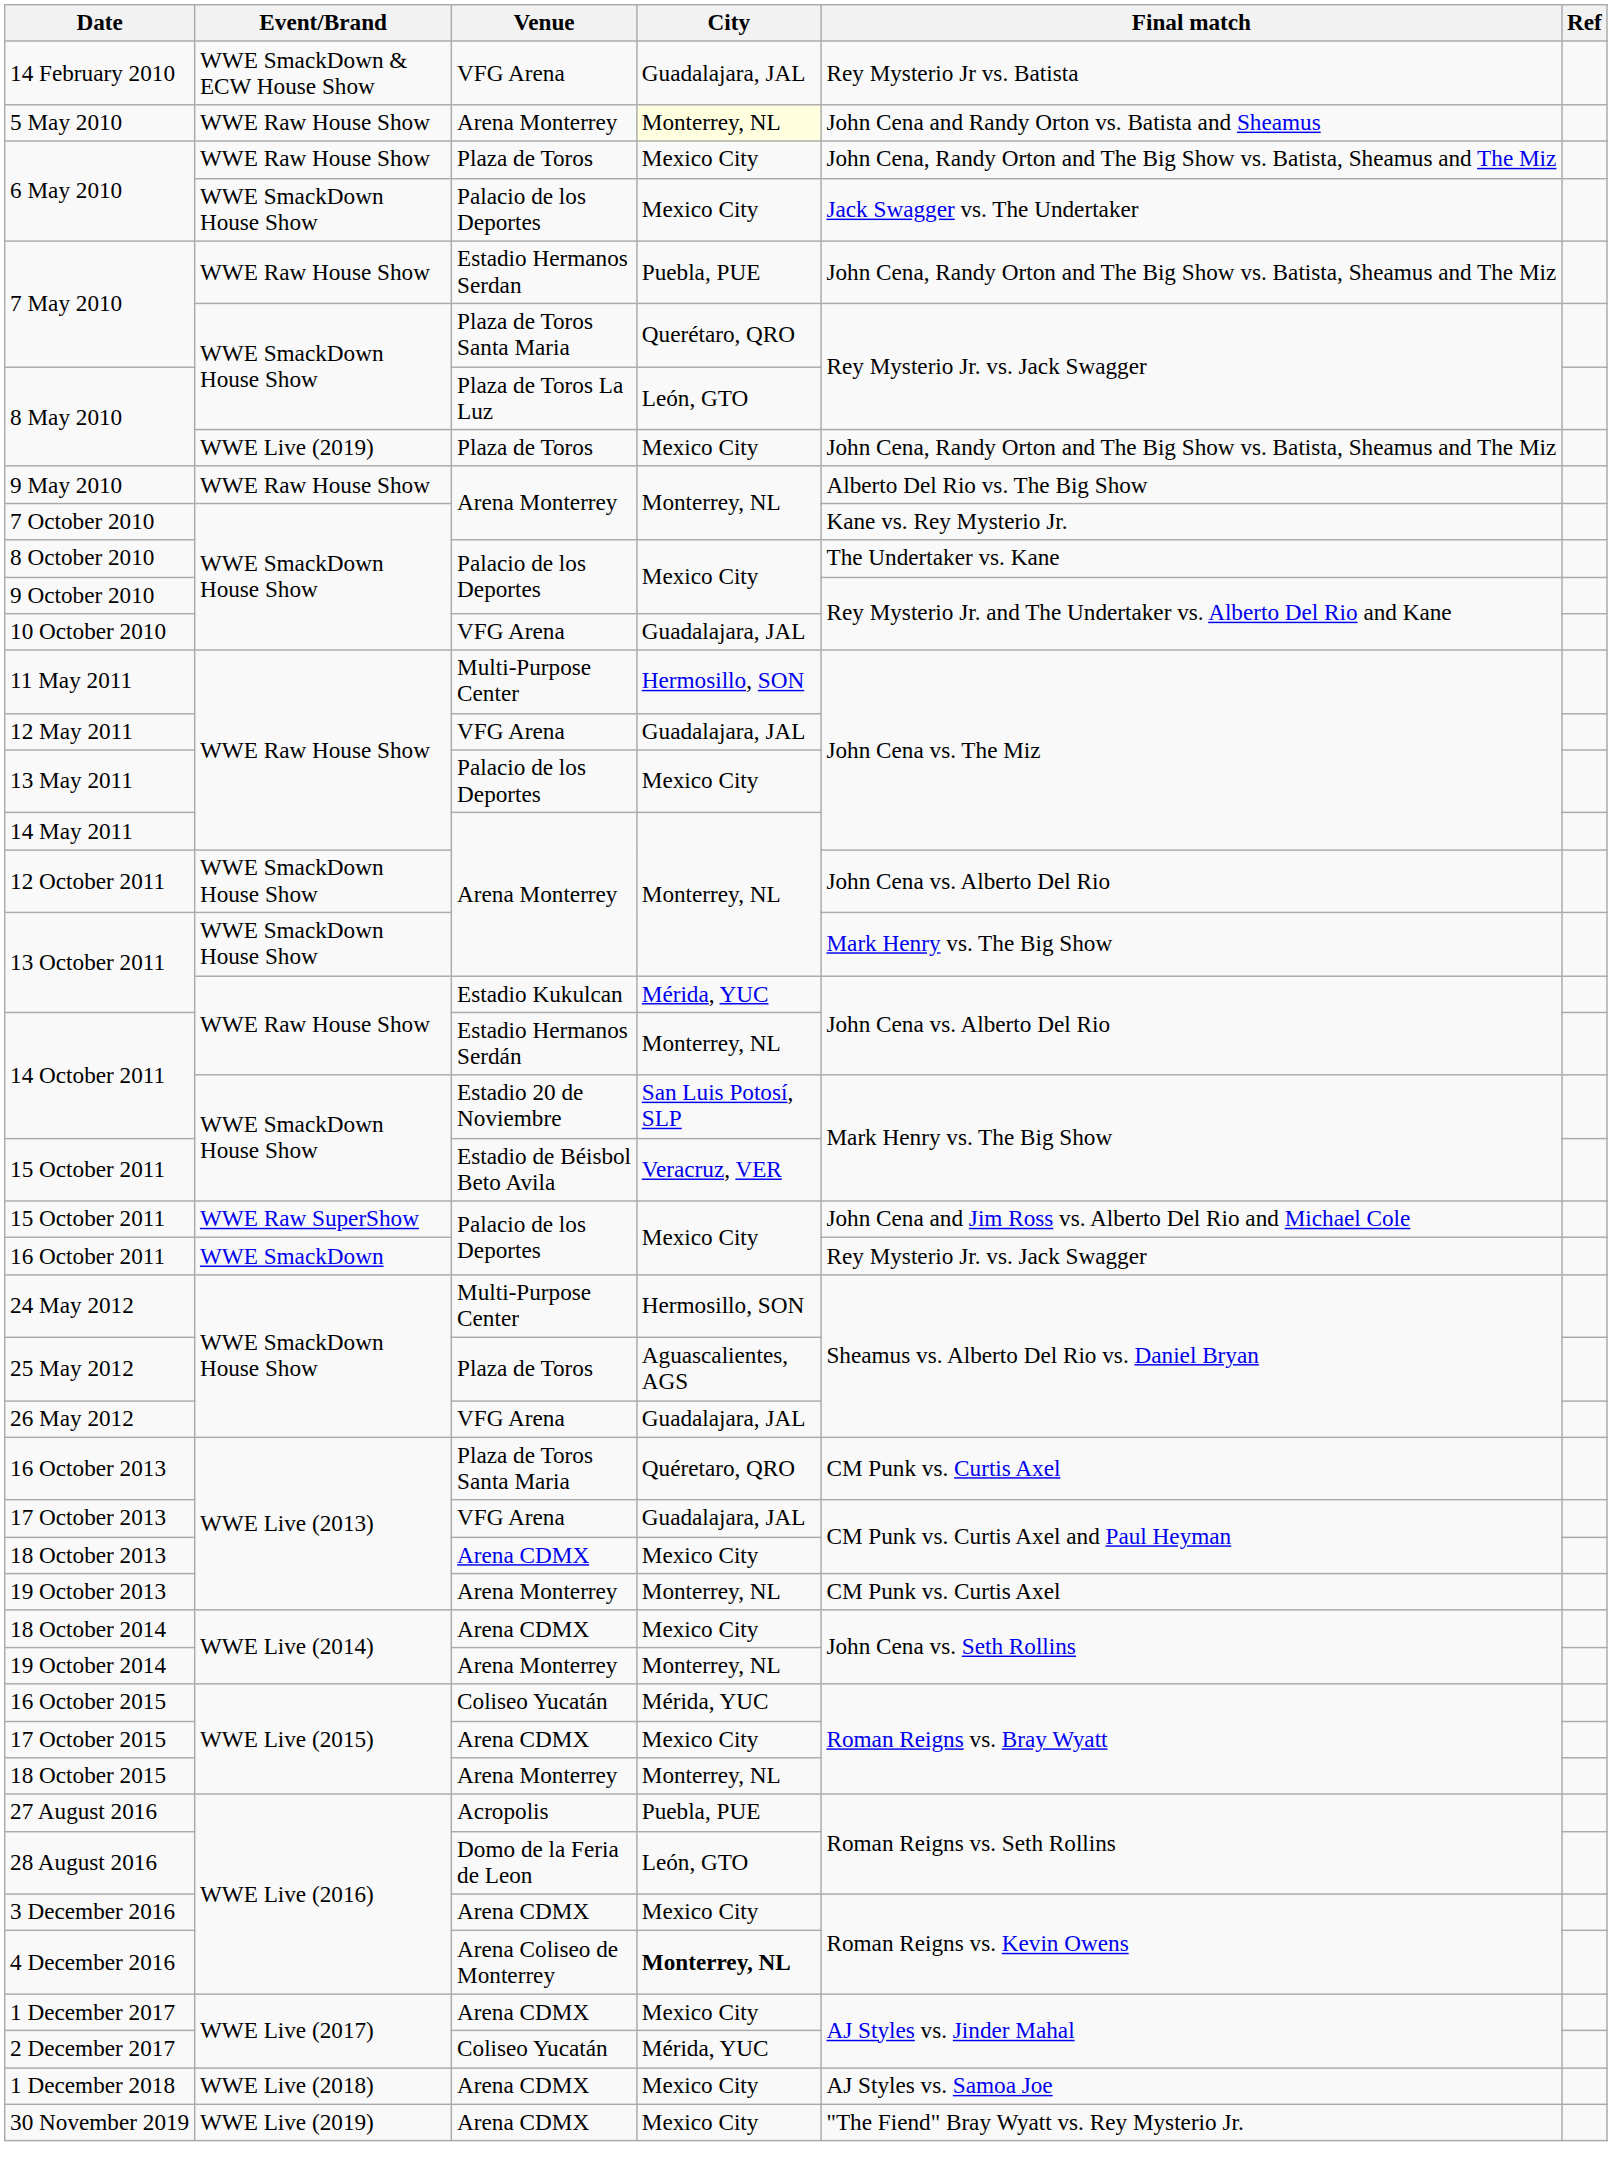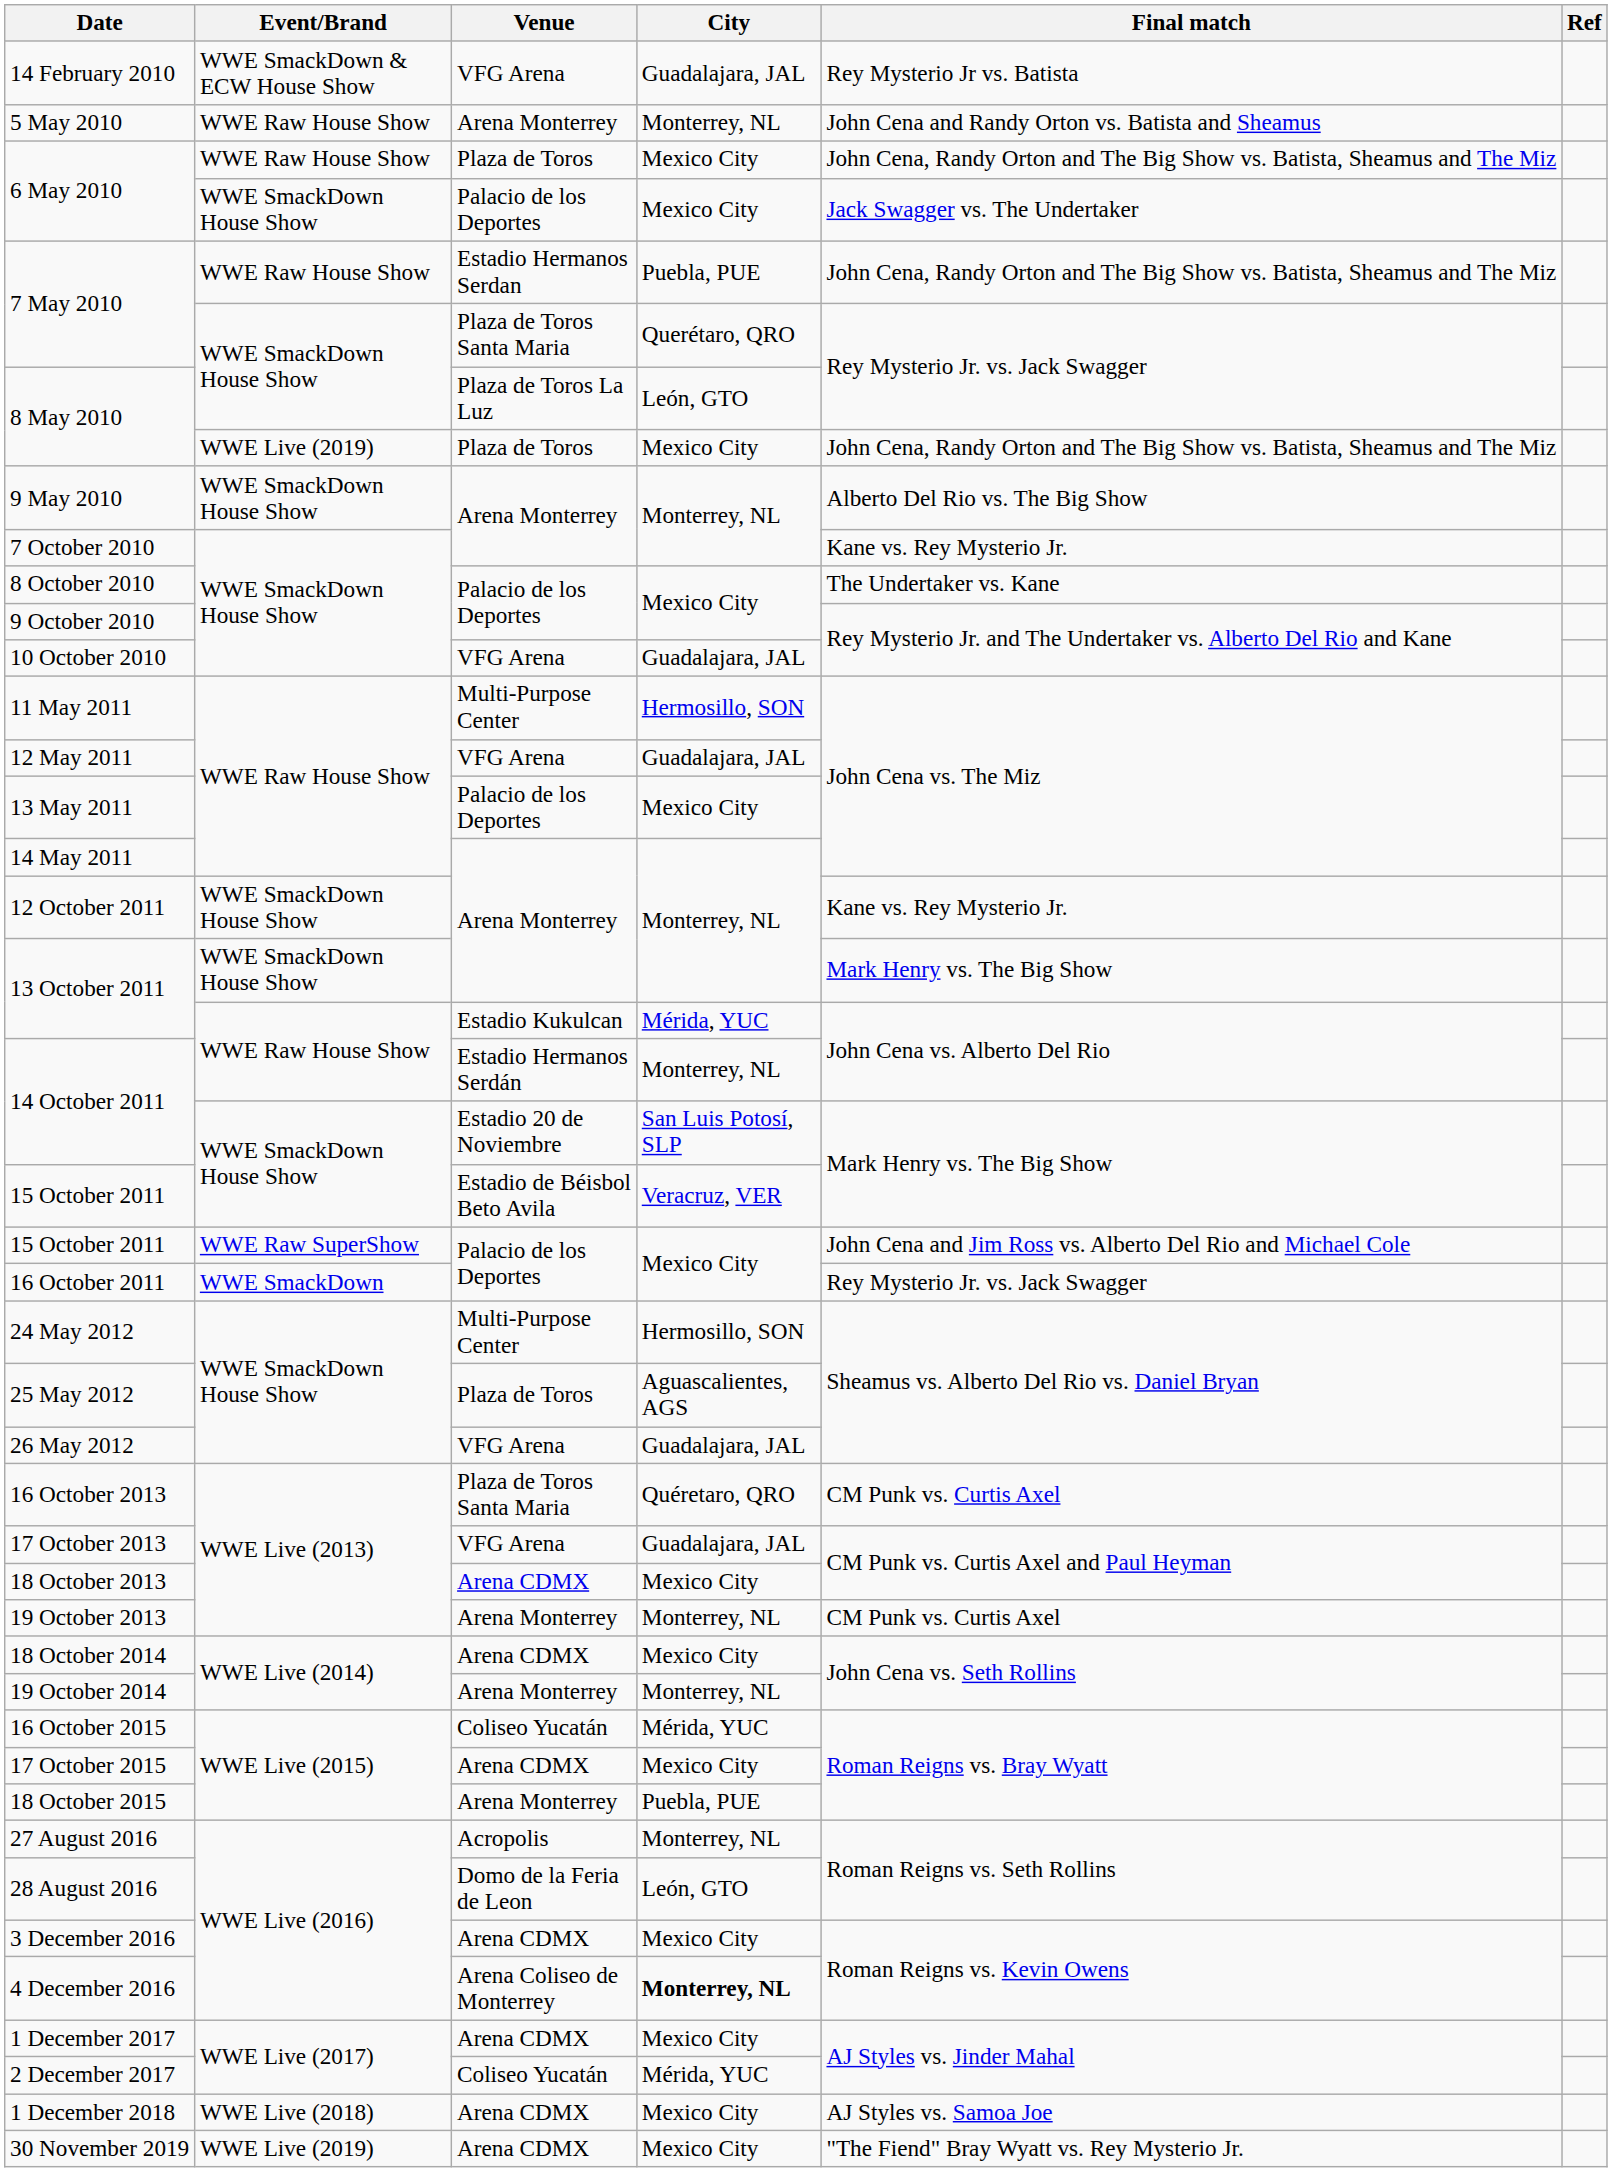 <table class="wikitable">
 <tr>
 <th>Date</th>
 <th style="width:170px;">Event/Brand</th>
 <th style="width:120px;">Venue</th>
 <th style="width:120px;">City</th>
 <th>Final match</th>
 <th>Ref</th>
 </tr>
 <tr>
 <td>14 February 2010</td>
 <td>WWE SmackDown & ECW House Show</td>
 <td>VFG Arena</td>
 <td>Guadalajara, JAL</td>
 <td>Rey Mysterio Jr vs. Batista</td>
 <td></td>
 </tr>
 <tr>
 <td>5 May 2010</td>
 <td>WWE Raw House Show</td>
 <td>Arena Monterrey</td>
-<td style="background: lightyellow;">Monterrey, NL</td>
+<td>Monterrey, NL</td>
 <td>John Cena and Randy Orton vs. Batista and <a href='#'>Sheamus</a></td>
 <td></td>
 </tr>
 <tr>
 <td rowspan="2">6 May 2010</td>
 <td>WWE Raw House Show</td>
 <td>Plaza de Toros</td>
 <td>Mexico City</td>
 <td>John Cena, Randy Orton and The Big Show vs. Batista, Sheamus and <a href='#'>The Miz</a></td>
 <td></td>
 </tr>
 <tr>
 <td>WWE SmackDown House Show</td>
 <td>Palacio de los Deportes</td>
 <td>Mexico City</td>
 <td><a href='#'>Jack Swagger</a> vs. The Undertaker</td>
 <td></td>
 </tr>
 <tr>
 <td rowspan="2">7 May 2010</td>
 <td>WWE Raw House Show</td>
 <td>Estadio Hermanos Serdan</td>
 <td>Puebla, PUE</td>
 <td>John Cena, Randy Orton and The Big Show vs. Batista, Sheamus and The Miz</td>
 <td></td>
 </tr>
 <tr>
 <td rowspan="2">WWE SmackDown House Show</td>
 <td>Plaza de Toros Santa Maria</td>
 <td>Querétaro, QRO</td>
 <td rowspan="2">Rey Mysterio Jr. vs. Jack Swagger</td>
 <td></td>
 </tr>
 <tr>
 <td rowspan="2">8 May 2010</td>
 <td>Plaza de Toros La Luz</td>
 <td>León, GTO</td>
 <td></td>
 </tr>
 <tr>
 <td>WWE Live (2019)</td>
 <td>Plaza de Toros</td>
 <td>Mexico City</td>
 <td>John Cena, Randy Orton and The Big Show vs. Batista, Sheamus and The Miz</td>
 <td></td>
 </tr>
 <tr>
 <td>9 May 2010</td>
-<td>WWE Raw House Show</td>
+<td>WWE SmackDown House Show</td>
 <td rowspan="2">Arena Monterrey</td>
 <td rowspan="2">Monterrey, NL</td>
 <td>Alberto Del Rio vs. The Big Show</td>
 <td></td>
 </tr>
 <tr>
 <td>7 October 2010</td>
 <td rowspan="4">WWE SmackDown House Show</td>
 <td>Kane vs. Rey Mysterio Jr.</td>
 <td></td>
 </tr>
 <tr>
 <td>8 October 2010</td>
 <td rowspan="2">Palacio de los Deportes</td>
 <td rowspan="2">Mexico City</td>
 <td>The Undertaker vs. Kane</td>
 <td></td>
 </tr>
 <tr>
 <td>9 October 2010</td>
 <td rowspan="2">Rey Mysterio Jr. and The Undertaker vs. <a href='#'>Alberto Del Rio</a> and Kane</td>
 <td></td>
 </tr>
 <tr>
 <td>10 October 2010</td>
 <td>VFG Arena</td>
 <td>Guadalajara, JAL</td>
 <td></td>
 </tr>
 <tr>
 <td>11 May 2011</td>
 <td rowspan="4">WWE Raw House Show</td>
 <td>Multi-Purpose Center</td>
 <td><a href='#'>Hermosillo</a>, <a href='#'>SON</a></td>
 <td rowspan="4">John Cena vs. The Miz</td>
 <td></td>
 </tr>
 <tr>
 <td>12 May 2011</td>
 <td>VFG Arena</td>
 <td>Guadalajara, JAL</td>
 <td></td>
 </tr>
 <tr>
 <td>13 May 2011</td>
 <td>Palacio de los Deportes</td>
 <td>Mexico City</td>
 <td></td>
 </tr>
 <tr>
 <td>14 May 2011</td>
 <td rowspan="3">Arena Monterrey</td>
 <td rowspan="3">Monterrey, NL</td>
 <td></td>
 </tr>
 <tr>
 <td>12 October 2011</td>
 <td>WWE SmackDown House Show</td>
-<td>John Cena vs. Alberto Del Rio</td>
+<td>Kane vs. Rey Mysterio Jr.</td>
 <td></td>
 </tr>
 <tr>
 <td rowspan="2">13 October 2011</td>
 <td>WWE SmackDown House Show</td>
 <td><a href='#'>Mark Henry</a> vs. The Big Show</td>
 <td></td>
 </tr>
 <tr>
 <td rowspan="2">WWE Raw House Show</td>
 <td>Estadio Kukulcan</td>
 <td><a href='#'>Mérida</a>, <a href='#'>YUC</a></td>
 <td rowspan="2">John Cena vs. Alberto Del Rio</td>
 <td></td>
 </tr>
 <tr>
 <td rowspan="2">14 October 2011</td>
 <td>Estadio Hermanos Serdán</td>
 <td>Monterrey, NL</td>
 <td></td>
 </tr>
 <tr>
 <td rowspan="2">WWE SmackDown House Show</td>
 <td>Estadio 20 de Noviembre</td>
 <td><a href='#'>San Luis Potosí</a>, <a href='#'>SLP</a></td>
 <td rowspan="2">Mark Henry vs. The Big Show</td>
 <td></td>
 </tr>
 <tr>
 <td>15 October 2011</td>
 <td>Estadio de Béisbol Beto Avila</td>
 <td><a href='#'>Veracruz</a>, <a href='#'>VER</a></td>
 <td></td>
 </tr>
 <tr>
 <td>15 October 2011</td>
 <td><a href='#'>WWE Raw SuperShow</a></td>
 <td rowspan="2">Palacio de los Deportes</td>
 <td rowspan="2">Mexico City</td>
 <td>John Cena and <a href='#'>Jim Ross</a> vs. Alberto Del Rio and <a href='#'>Michael Cole</a></td>
 <td></td>
 </tr>
 <tr>
 <td>16 October 2011</td>
 <td><a href='#'>WWE SmackDown</a></td>
 <td>Rey Mysterio Jr. vs. Jack Swagger</td>
 <td></td>
 </tr>
 <tr>
 <td>24 May 2012</td>
 <td rowspan="3">WWE SmackDown House Show</td>
 <td>Multi-Purpose Center</td>
 <td>Hermosillo, SON</td>
 <td rowspan="3">Sheamus vs. Alberto Del Rio vs. <a href='#'>Daniel Bryan</a></td>
 <td></td>
 </tr>
 <tr>
 <td>25 May 2012</td>
 <td>Plaza de Toros</td>
 <td>Aguascalientes, AGS</td>
 <td></td>
 </tr>
 <tr>
 <td>26 May 2012</td>
 <td>VFG Arena</td>
 <td>Guadalajara, JAL</td>
 <td></td>
 </tr>
 <tr>
 <td>16 October 2013</td>
 <td rowspan="4">WWE Live (2013)</td>
 <td>Plaza de Toros Santa Maria</td>
 <td>Quéretaro, QRO</td>
 <td>CM Punk vs. <a href='#'>Curtis Axel</a></td>
 <td></td>
 </tr>
 <tr>
 <td>17 October 2013</td>
 <td>VFG Arena</td>
 <td>Guadalajara, JAL</td>
 <td rowspan="2">CM Punk vs. Curtis Axel and <a href='#'>Paul Heyman</a></td>
 <td></td>
 </tr>
 <tr>
 <td>18 October 2013</td>
 <td><a href='#'>Arena CDMX</a></td>
 <td>Mexico City</td>
 <td></td>
 </tr>
 <tr>
 <td>19 October 2013</td>
 <td>Arena Monterrey</td>
 <td>Monterrey, NL</td>
 <td>CM Punk vs. Curtis Axel</td>
 <td></td>
 </tr>
 <tr>
 <td>18 October 2014</td>
 <td rowspan="2">WWE Live (2014)</td>
 <td>Arena CDMX</td>
 <td>Mexico City</td>
 <td rowspan="2">John Cena vs. <a href='#'>Seth Rollins</a></td>
 <td></td>
 </tr>
 <tr>
 <td>19 October 2014</td>
 <td>Arena Monterrey</td>
 <td>Monterrey, NL</td>
 <td></td>
 </tr>
 <tr>
 <td>16 October 2015</td>
 <td rowspan="3">WWE Live (2015)</td>
 <td>Coliseo Yucatán</td>
 <td>Mérida, YUC</td>
 <td rowspan="3"><a href='#'>Roman Reigns</a> vs. <a href='#'>Bray Wyatt</a></td>
 <td></td>
 </tr>
 <tr>
 <td>17 October 2015</td>
 <td>Arena CDMX</td>
 <td>Mexico City</td>
 <td></td>
 </tr>
 <tr>
 <td>18 October 2015</td>
 <td>Arena Monterrey</td>
-<td>Monterrey, NL</td>
+<td>Puebla, PUE</td>
 <td></td>
 </tr>
 <tr>
 <td>27 August 2016</td>
 <td rowspan="4">WWE Live (2016)</td>
 <td>Acropolis</td>
-<td>Puebla, PUE</td>
+<td>Monterrey, NL</td>
 <td rowspan="2">Roman Reigns vs. Seth Rollins</td>
 <td></td>
 </tr>
 <tr>
 <td>28 August 2016</td>
 <td>Domo de la Feria de Leon</td>
 <td>León, GTO</td>
 <td></td>
 </tr>
 <tr>
 <td>3 December 2016</td>
 <td>Arena CDMX</td>
 <td>Mexico City</td>
 <td rowspan="2">Roman Reigns vs. <a href='#'>Kevin Owens</a></td>
 <td></td>
 </tr>
 <tr>
 <td>4 December 2016</td>
 <td>Arena Coliseo de Monterrey</td>
 <td><strong>Monterrey, NL</strong></td>
 <td></td>
 </tr>
 <tr>
 <td>1 December 2017</td>
 <td rowspan="2">WWE Live (2017)</td>
 <td>Arena CDMX</td>
 <td>Mexico City</td>
 <td rowspan="2"><a href='#'>AJ Styles</a> vs. <a href='#'>Jinder Mahal</a></td>
 <td></td>
 </tr>
 <tr>
 <td>2 December 2017</td>
 <td>Coliseo Yucatán</td>
 <td>Mérida, YUC</td>
 <td></td>
 </tr>
 <tr>
 <td>1 December 2018</td>
 <td>WWE Live (2018)</td>
 <td>Arena CDMX</td>
 <td>Mexico City</td>
 <td>AJ Styles vs. <a href='#'>Samoa Joe</a></td>
 <td></td>
 </tr>
 <tr>
 <td>30 November 2019</td>
 <td>WWE Live (2019)</td>
 <td>Arena CDMX</td>
 <td>Mexico City</td>
 <td>"The Fiend" Bray Wyatt vs. Rey Mysterio Jr.</td>
 <td></td>
 </tr>
 </table>
